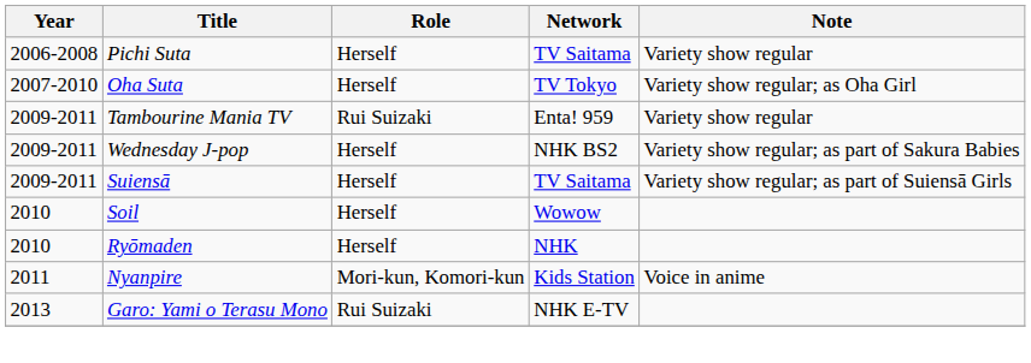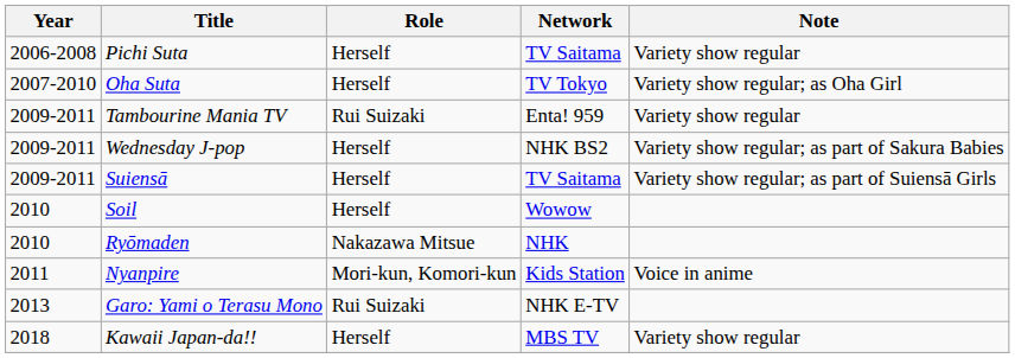 <table class="wikitable">
 <tr>
 <th>Year</th>
 <th>Title</th>
 <th>Role</th>
 <th>Network</th>
 <th>Note</th>
 </tr>
 <tr>
 <td>2006-2008</td>
 <td><em>Pichi Suta</em></td>
 <td>Herself</td>
 <td><a href='#'>TV Saitama</a></td>
 <td>Variety show regular</td>
 </tr>
 <tr>
 <td>2007-2010</td>
 <td><em><a href='#'>Oha Suta</a></em></td>
 <td>Herself</td>
 <td><a href='#'>TV Tokyo</a></td>
 <td>Variety show regular; as Oha Girl</td>
 </tr>
 <tr>
 <td>2009-2011</td>
 <td><em>Tambourine Mania TV</em></td>
 <td>Rui Suizaki</td>
 <td>Enta! 959</td>
 <td>Variety show regular</td>
 </tr>
 <tr>
 <td>2009-2011</td>
 <td><em>Wednesday J-pop</em></td>
 <td>Herself</td>
 <td>NHK BS2</td>
 <td>Variety show regular; as part of Sakura Babies</td>
 </tr>
 <tr>
 <td>2009-2011</td>
 <td><em><a href='#'>Suiensā</a></em></td>
 <td>Herself</td>
 <td><a href='#'>TV Saitama</a></td>
 <td>Variety show regular; as part of Suiensā Girls</td>
 </tr>
 <tr>
 <td>2010</td>
 <td><em><a href='#'>Soil</a></em></td>
 <td>Herself</td>
 <td><a href='#'>Wowow</a></td>
 <td></td>
 </tr>
 <tr>
 <td>2010</td>
 <td><em><a href='#'>Ryōmaden</a></em></td>
-<td>Herself</td>
+<td>Nakazawa Mitsue</td>
 <td><a href='#'>NHK</a></td>
 <td></td>
 </tr>
 <tr>
 <td>2011</td>
 <td><em><a href='#'>Nyanpire</a></em></td>
 <td>Mori-kun, Komori-kun</td>
 <td><a href='#'>Kids Station</a></td>
 <td>Voice in anime</td>
 </tr>
 <tr>
 <td>2013</td>
 <td><em><a href='#'>Garo: Yami o Terasu Mono</a></em></td>
 <td>Rui Suizaki</td>
 <td>NHK E-TV</td>
 <td></td>
 </tr>
 <tr>
+<td>2018</td>
+<td><em>Kawaii Japan-da!!</em></td>
+<td>Herself</td>
+<td><a href='#'>MBS TV</a></td>
+<td>Variety show regular</td>
+</tr>
+<tr>
 </tr>
 </table>
